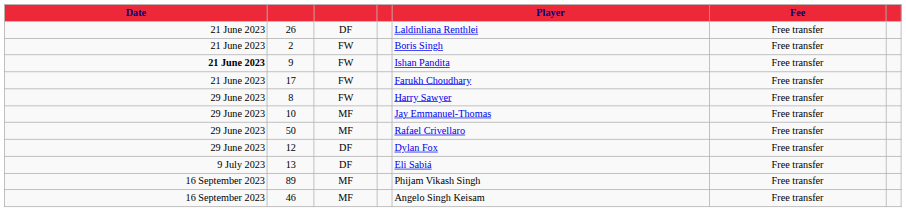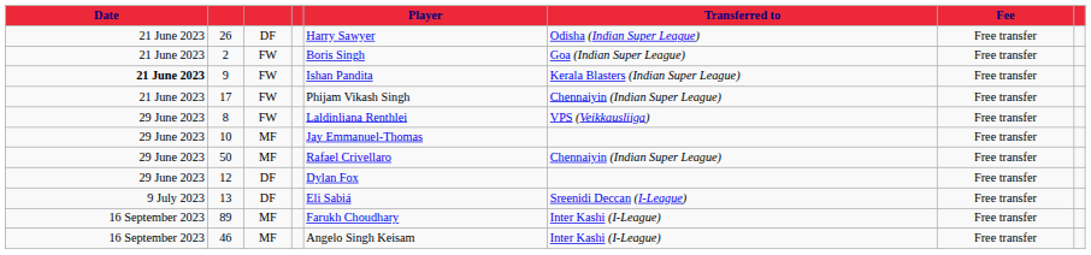 <table class="wikitable sortable" style="text-align:center; font-size:90%; width:100%;">
 <tr>
 <th style="background-color:#ED2939; color:#000080;">Date</th>
 <th style="background-color:#ED2939; color:#000080;"></th>
 <th style="background-color:#ED2939; color:#000080;"></th>
 <th style="background-color:#ED2939; color:#000080;"></th>
 <th style="background-color:#ED2939; color:#000080;">Player</th>
+<th style="background-color:#ED2939; color:#000080;">Transferred to</th>
 <th style="background-color:#ED2939; color:#000080;">Fee</th>
 <th style="background-color:#ED2939; color:#000080;" class="unsortable"></th>
 </tr>
 <tr>
 <td style="text-align:right;">21 June 2023</td>
 <td>26</td>
 <td>DF</td>
 <td></td>
-<td style="text-align:left;"><a href='#'>Laldinliana Renthlei</a></td>
+<td style="text-align:left;"><a href='#'>Harry Sawyer</a></td>
+<td style="text-align:left;"> <a href='#'>Odisha</a> <em>(<a href='#'>Indian Super League</a>)</em></td>
 <td>Free transfer</td>
 <td></td>
 </tr>
 <tr>
 <td style="text-align:right;">21 June 2023</td>
 <td>2</td>
 <td>FW</td>
 <td></td>
 <td style="text-align:left;"><a href='#'>Boris Singh</a></td>
+<td style="text-align:left;"> <a href='#'>Goa</a> <em>(Indian Super League)</em></td>
 <td>Free transfer</td>
 <td></td>
 </tr>
 <tr>
 <td style="text-align:right;"><strong>21 June 2023</strong></td>
 <td>9</td>
 <td>FW</td>
 <td></td>
 <td style="text-align:left;"><a href='#'>Ishan Pandita</a></td>
+<td style="text-align:left;"> <a href='#'>Kerala Blasters</a> <em>(Indian Super League)</em></td>
 <td>Free transfer</td>
 <td></td>
 </tr>
 <tr>
 <td style="text-align:right;">21 June 2023</td>
 <td>17</td>
 <td>FW</td>
 <td></td>
-<td style="text-align:left;"><a href='#'>Farukh Choudhary</a></td>
+<td style="text-align:left;">Phijam Vikash Singh</td>
+<td style="text-align:left;"> <a href='#'>Chennaiyin</a> <em>(Indian Super League)</em></td>
 <td>Free transfer</td>
 <td></td>
 </tr>
 <tr>
 <td style="text-align:right;">29 June 2023</td>
 <td>8</td>
 <td>FW</td>
 <td></td>
-<td style="text-align:left;"><a href='#'>Harry Sawyer</a></td>
+<td style="text-align:left;"><a href='#'>Laldinliana Renthlei</a></td>
+<td style="text-align:left;"> <a href='#'>VPS</a> <em>(<a href='#'>Veikkausliiga</a>)</em></td>
 <td>Free transfer</td>
 <td></td>
 </tr>
 <tr>
 <td style="text-align:right;">29 June 2023</td>
 <td>10</td>
 <td>MF</td>
 <td></td>
 <td style="text-align:left;"><a href='#'>Jay Emmanuel-Thomas</a></td>
+<td style="text-align:left;"></td>
 <td>Free transfer</td>
 <td></td>
 </tr>
 <tr>
 <td style="text-align:right;">29 June 2023</td>
 <td>50</td>
 <td>MF</td>
 <td></td>
 <td style="text-align:left;"><a href='#'>Rafael Crivellaro</a></td>
+<td style="text-align:left;"> <a href='#'>Chennaiyin</a> <em>(Indian Super League)</em></td>
 <td>Free transfer</td>
 <td></td>
 </tr>
 <tr>
 <td style="text-align:right;">29 June 2023</td>
 <td>12</td>
 <td>DF</td>
 <td></td>
 <td style="text-align:left;"><a href='#'>Dylan Fox</a></td>
+<td style="text-align:left;"></td>
 <td>Free transfer</td>
 <td></td>
 </tr>
 <tr>
 <td style="text-align:right;">9 July 2023</td>
 <td>13</td>
 <td>DF</td>
 <td></td>
 <td style="text-align:left;"><a href='#'>Eli Sabiá</a></td>
+<td style="text-align:left;"> <a href='#'>Sreenidi Deccan</a> <em>(<a href='#'>I-League</a>)</em></td>
 <td>Free transfer</td>
 <td></td>
 </tr>
 <tr>
 <td style="text-align:right;">16 September 2023</td>
 <td>89</td>
 <td>MF</td>
 <td></td>
-<td style="text-align:left;">Phijam Vikash Singh</td>
+<td style="text-align:left;"><a href='#'>Farukh Choudhary</a></td>
+<td style="text-align:left;"> <a href='#'>Inter Kashi</a> <em>(I-League)</em></td>
 <td>Free transfer</td>
 <td></td>
 </tr>
 <tr>
 <td style="text-align:right;">16 September 2023</td>
 <td>46</td>
 <td>MF</td>
 <td></td>
 <td style="text-align:left;">Angelo Singh Keisam</td>
+<td style="text-align:left;"> <a href='#'>Inter Kashi</a> <em>(I-League)</em></td>
 <td>Free transfer</td>
 <td></td>
 </tr>
 </table>
